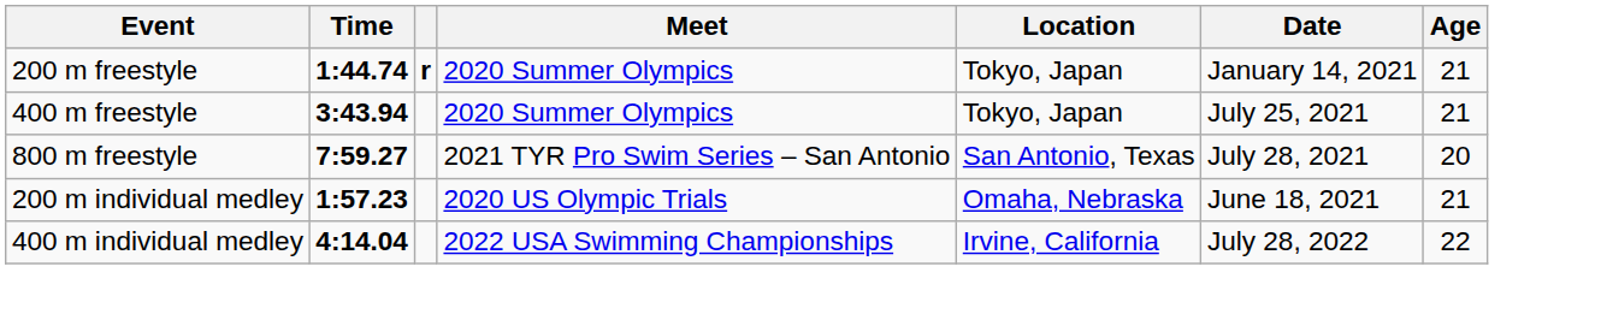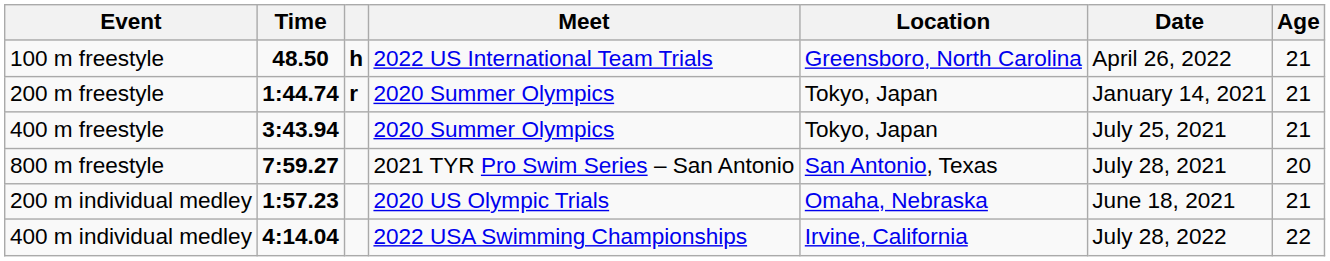 <table class="wikitable">
 <tr>
 <th>Event</th>
 <th>Time</th>
 <th></th>
 <th>Meet</th>
 <th>Location</th>
 <th>Date</th>
 <th>Age</th>
+</tr>
+<tr>
+<td>100 m freestyle</td>
+<td align="center"><strong>48.50</strong></td>
+<td><strong>h</strong></td>
+<td><a href='#'>2022 US International Team Trials</a></td>
+<td><a href='#'>Greensboro, North Carolina</a></td>
+<td>April 26, 2022</td>
+<td align="center">21</td>
 </tr>
 <tr>
 <td>200 m freestyle</td>
 <td align="center"><strong>1:44.74</strong></td>
 <td><strong>r</strong></td>
 <td><a href='#'>2020 Summer Olympics</a></td>
 <td>Tokyo, Japan</td>
 <td>January 14, 2021</td>
 <td align="center">21</td>
 </tr>
 <tr>
 <td>400 m freestyle</td>
 <td align="center"><strong>3:43.94</strong></td>
 <td></td>
 <td><a href='#'>2020 Summer Olympics</a></td>
 <td>Tokyo, Japan</td>
 <td>July 25, 2021</td>
 <td align="center">21</td>
 </tr>
 <tr>
 <td>800 m freestyle</td>
 <td align="center"><strong>7:59.27</strong></td>
 <td></td>
 <td>2021 TYR <a href='#'>Pro Swim Series</a> – San Antonio</td>
 <td><a href='#'>San Antonio</a>, Texas</td>
 <td>July 28, 2021</td>
 <td align="center">20</td>
 </tr>
 <tr>
 <td>200 m individual medley</td>
 <td align="center"><strong>1:57.23</strong></td>
 <td></td>
 <td><a href='#'>2020 US Olympic Trials</a></td>
 <td><a href='#'>Omaha, Nebraska</a></td>
 <td>June 18, 2021</td>
 <td align="center">21</td>
 </tr>
 <tr>
 <td>400 m individual medley</td>
 <td align="center"><strong>4:14.04</strong></td>
 <td></td>
 <td><a href='#'>2022 USA Swimming Championships</a></td>
 <td><a href='#'>Irvine, California</a></td>
 <td>July 28, 2022</td>
 <td align="center">22</td>
 </tr>
 </table>
